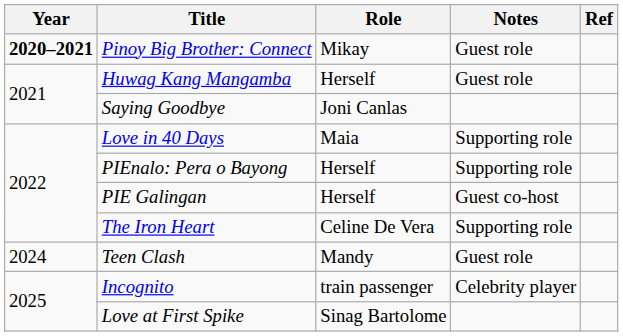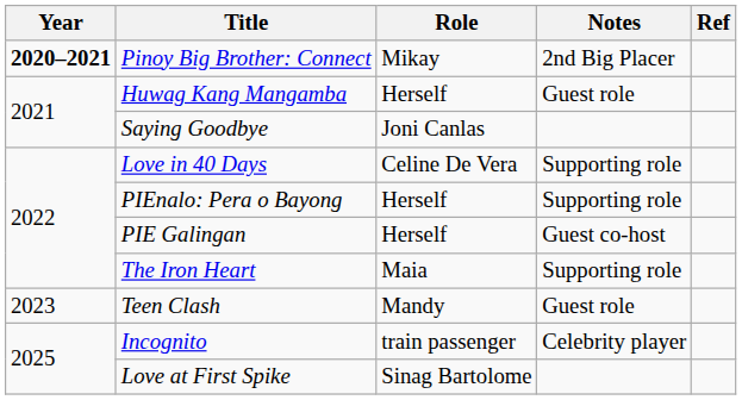 <table class="wikitable">
 <tr>
 <th>Year</th>
 <th>Title</th>
 <th>Role</th>
 <th>Notes</th>
 <th>Ref</th>
 </tr>
 <tr>
 <td><strong>2020–2021</strong></td>
 <td><em><a href='#'>Pinoy Big Brother: Connect</a></em></td>
 <td>Mikay</td>
-<td>Guest role</td>
+<td>2nd Big Placer</td>
 <td></td>
 </tr>
 <tr>
 <td rowspan="2">2021</td>
 <td><em><a href='#'>Huwag Kang Mangamba</a></em></td>
 <td>Herself<br></td>
 <td>Guest role</td>
 <td></td>
 </tr>
 <tr>
 <td><em>Saying Goodbye</em></td>
 <td>Joni Canlas</td>
 <td></td>
 <td></td>
 </tr>
 <tr>
 <td rowspan="4">2022</td>
 <td><em><a href='#'>Love in 40 Days</a></em></td>
-<td>Maia</td>
+<td>Celine De Vera</td>
 <td>Supporting role</td>
 <td></td>
 </tr>
 <tr>
 <td><em>PIEnalo: Pera o Bayong</em></td>
 <td>Herself</td>
 <td>Supporting role</td>
 <td></td>
 </tr>
 <tr>
 <td><em>PIE Galingan</em></td>
 <td>Herself</td>
 <td>Guest co-host</td>
 <td></td>
 </tr>
 <tr>
 <td><em><a href='#'>The Iron Heart</a></em></td>
-<td>Celine De Vera</td>
+<td>Maia</td>
 <td>Supporting role</td>
 <td></td>
 </tr>
 <tr>
-<td>2024</td>
+<td>2023</td>
 <td><em>Teen Clash</em></td>
 <td>Mandy</td>
 <td>Guest role</td>
 <td></td>
 </tr>
 <tr>
 <td rowspan="2">2025</td>
 <td><a href='#'><em>Incognito</em></a></td>
 <td>train passenger</td>
 <td>Celebrity player</td>
 <td></td>
 </tr>
 <tr>
 <td><em>Love at First Spike</em></td>
 <td>Sinag Bartolome</td>
 <td></td>
 <td></td>
 </tr>
 </table>
